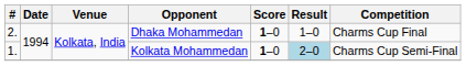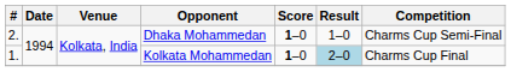 <table class="wikitable" style="font-size:95%">
 <tr>
 <th>#</th>
 <th>Date</th>
 <th>Venue</th>
 <th>Opponent</th>
 <th>Score</th>
 <th>Result</th>
 <th>Competition</th>
 </tr>
 <tr>
 <td>2.</td>
 <td rowspan=2>1994</td>
 <td rowspan=2><a href='#'>Kolkata</a>, <a href='#'>India</a></td>
 <td> <a href='#'>Dhaka Mohammedan</a></td>
 <td style="text-align:center;"><strong>1</strong>–0</td>
 <td style="text-align:center;">1–0</td>
-<td>Charms Cup Final</td>
+<td>Charms Cup Semi-Final</td>
 </tr>
 <tr>
 <td>1.</td>
 <td> <a href='#'>Kolkata Mohammedan</a></td>
 <td style="text-align:center;"><strong>1</strong>–0</td>
 <td style="background: lightblue; text-align:center;">2–0</td>
-<td>Charms Cup Semi-Final</td>
+<td>Charms Cup Final</td>
 </tr>
 <tr>
 </tr>
 </table>
